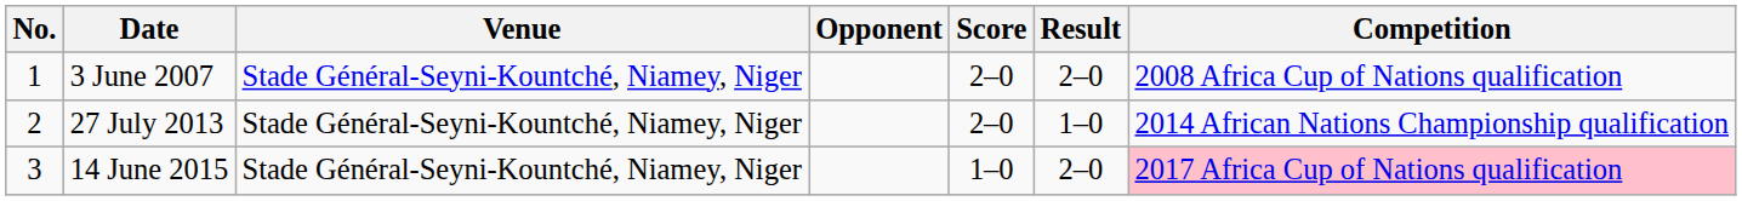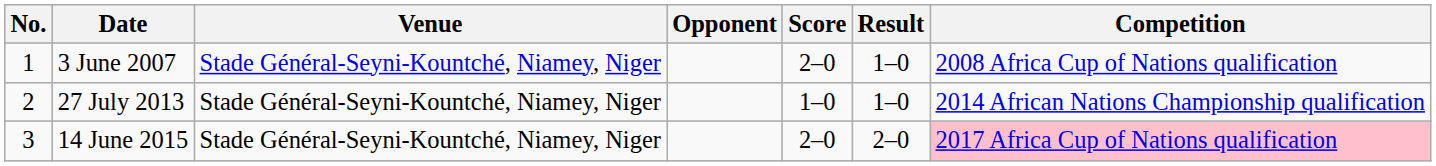 <table class="wikitable sortable">
 <tr>
 <th scope="col">No.</th>
 <th scope="col">Date</th>
 <th scope="col">Venue</th>
 <th scope="col">Opponent</th>
 <th scope="col">Score</th>
 <th scope="col">Result</th>
 <th scope="col">Competition</th>
 </tr>
 <tr>
 <td align=center>1</td>
 <td>3 June 2007</td>
 <td><a href='#'>Stade Général-Seyni-Kountché</a>, <a href='#'>Niamey</a>, <a href='#'>Niger</a></td>
 <td></td>
 <td align=center>2–0</td>
-<td align=center>2–0</td>
+<td align=center>1–0</td>
 <td><a href='#'>2008 Africa Cup of Nations qualification</a></td>
 </tr>
 <tr>
 <td align=center>2</td>
 <td>27 July 2013</td>
 <td>Stade Général-Seyni-Kountché, Niamey, Niger</td>
 <td></td>
-<td align=center>2–0</td>
+<td align=center>1–0</td>
 <td align=center>1–0 </td>
 <td><a href='#'>2014 African Nations Championship qualification</a></td>
 </tr>
 <tr>
 <td align=center>3</td>
 <td>14 June 2015</td>
 <td>Stade Général-Seyni-Kountché, Niamey, Niger</td>
 <td></td>
-<td align=center>1–0</td>
+<td align=center>2–0</td>
 <td align=center>2–0</td>
 <td style="background: pink;"><a href='#'>2017 Africa Cup of Nations qualification</a></td>
 </tr>
 </table>
